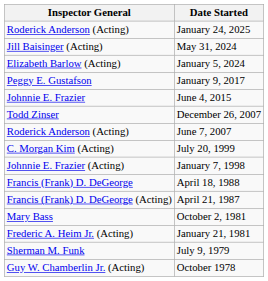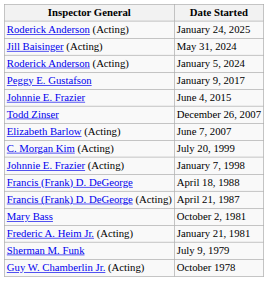 <table class="wikitable">
 <tr>
 <th>Inspector General</th>
 <th>Date Started</th>
 </tr>
 <tr>
 <td><a href='#'>Roderick Anderson</a> (Acting)</td>
 <td>January 24, 2025</td>
 </tr>
 <tr>
 <td><a href='#'>Jill Baisinger</a> (Acting)</td>
 <td>May 31, 2024</td>
 </tr>
 <tr>
-<td><a href='#'>Elizabeth Barlow</a> (Acting)</td>
+<td><a href='#'>Roderick Anderson</a> (Acting)</td>
 <td>January 5, 2024</td>
 </tr>
 <tr>
 <td><a href='#'>Peggy E. Gustafson</a></td>
 <td>January 9, 2017</td>
 </tr>
 <tr>
 <td><a href='#'>Johnnie E. Frazier</a></td>
 <td>June 4, 2015</td>
 </tr>
 <tr>
 <td><a href='#'>Todd Zinser</a></td>
 <td>December 26, 2007</td>
 </tr>
 <tr>
-<td><a href='#'>Roderick Anderson</a> (Acting)</td>
+<td><a href='#'>Elizabeth Barlow</a> (Acting)</td>
 <td>June 7, 2007</td>
 </tr>
 <tr>
 <td><a href='#'>C. Morgan Kim</a> (Acting)</td>
 <td>July 20, 1999</td>
 </tr>
 <tr>
 <td><a href='#'>Johnnie E. Frazier</a> (Acting)</td>
 <td>January 7, 1998</td>
 </tr>
 <tr>
 <td><a href='#'>Francis (Frank) D. DeGeorge</a></td>
 <td>April 18, 1988</td>
 </tr>
 <tr>
 <td><a href='#'>Francis (Frank) D. DeGeorge</a> (Acting)</td>
 <td>April 21, 1987</td>
 </tr>
 <tr>
 <td><a href='#'>Mary Bass</a></td>
 <td>October 2, 1981</td>
 </tr>
 <tr>
 <td><a href='#'>Frederic A. Heim Jr.</a> (Acting)</td>
 <td>January 21, 1981</td>
 </tr>
 <tr>
 <td><a href='#'>Sherman M. Funk</a></td>
 <td>July 9, 1979</td>
 </tr>
 <tr>
 <td><a href='#'>Guy W. Chamberlin Jr.</a> (Acting)</td>
 <td>October 1978</td>
 </tr>
 </table>
